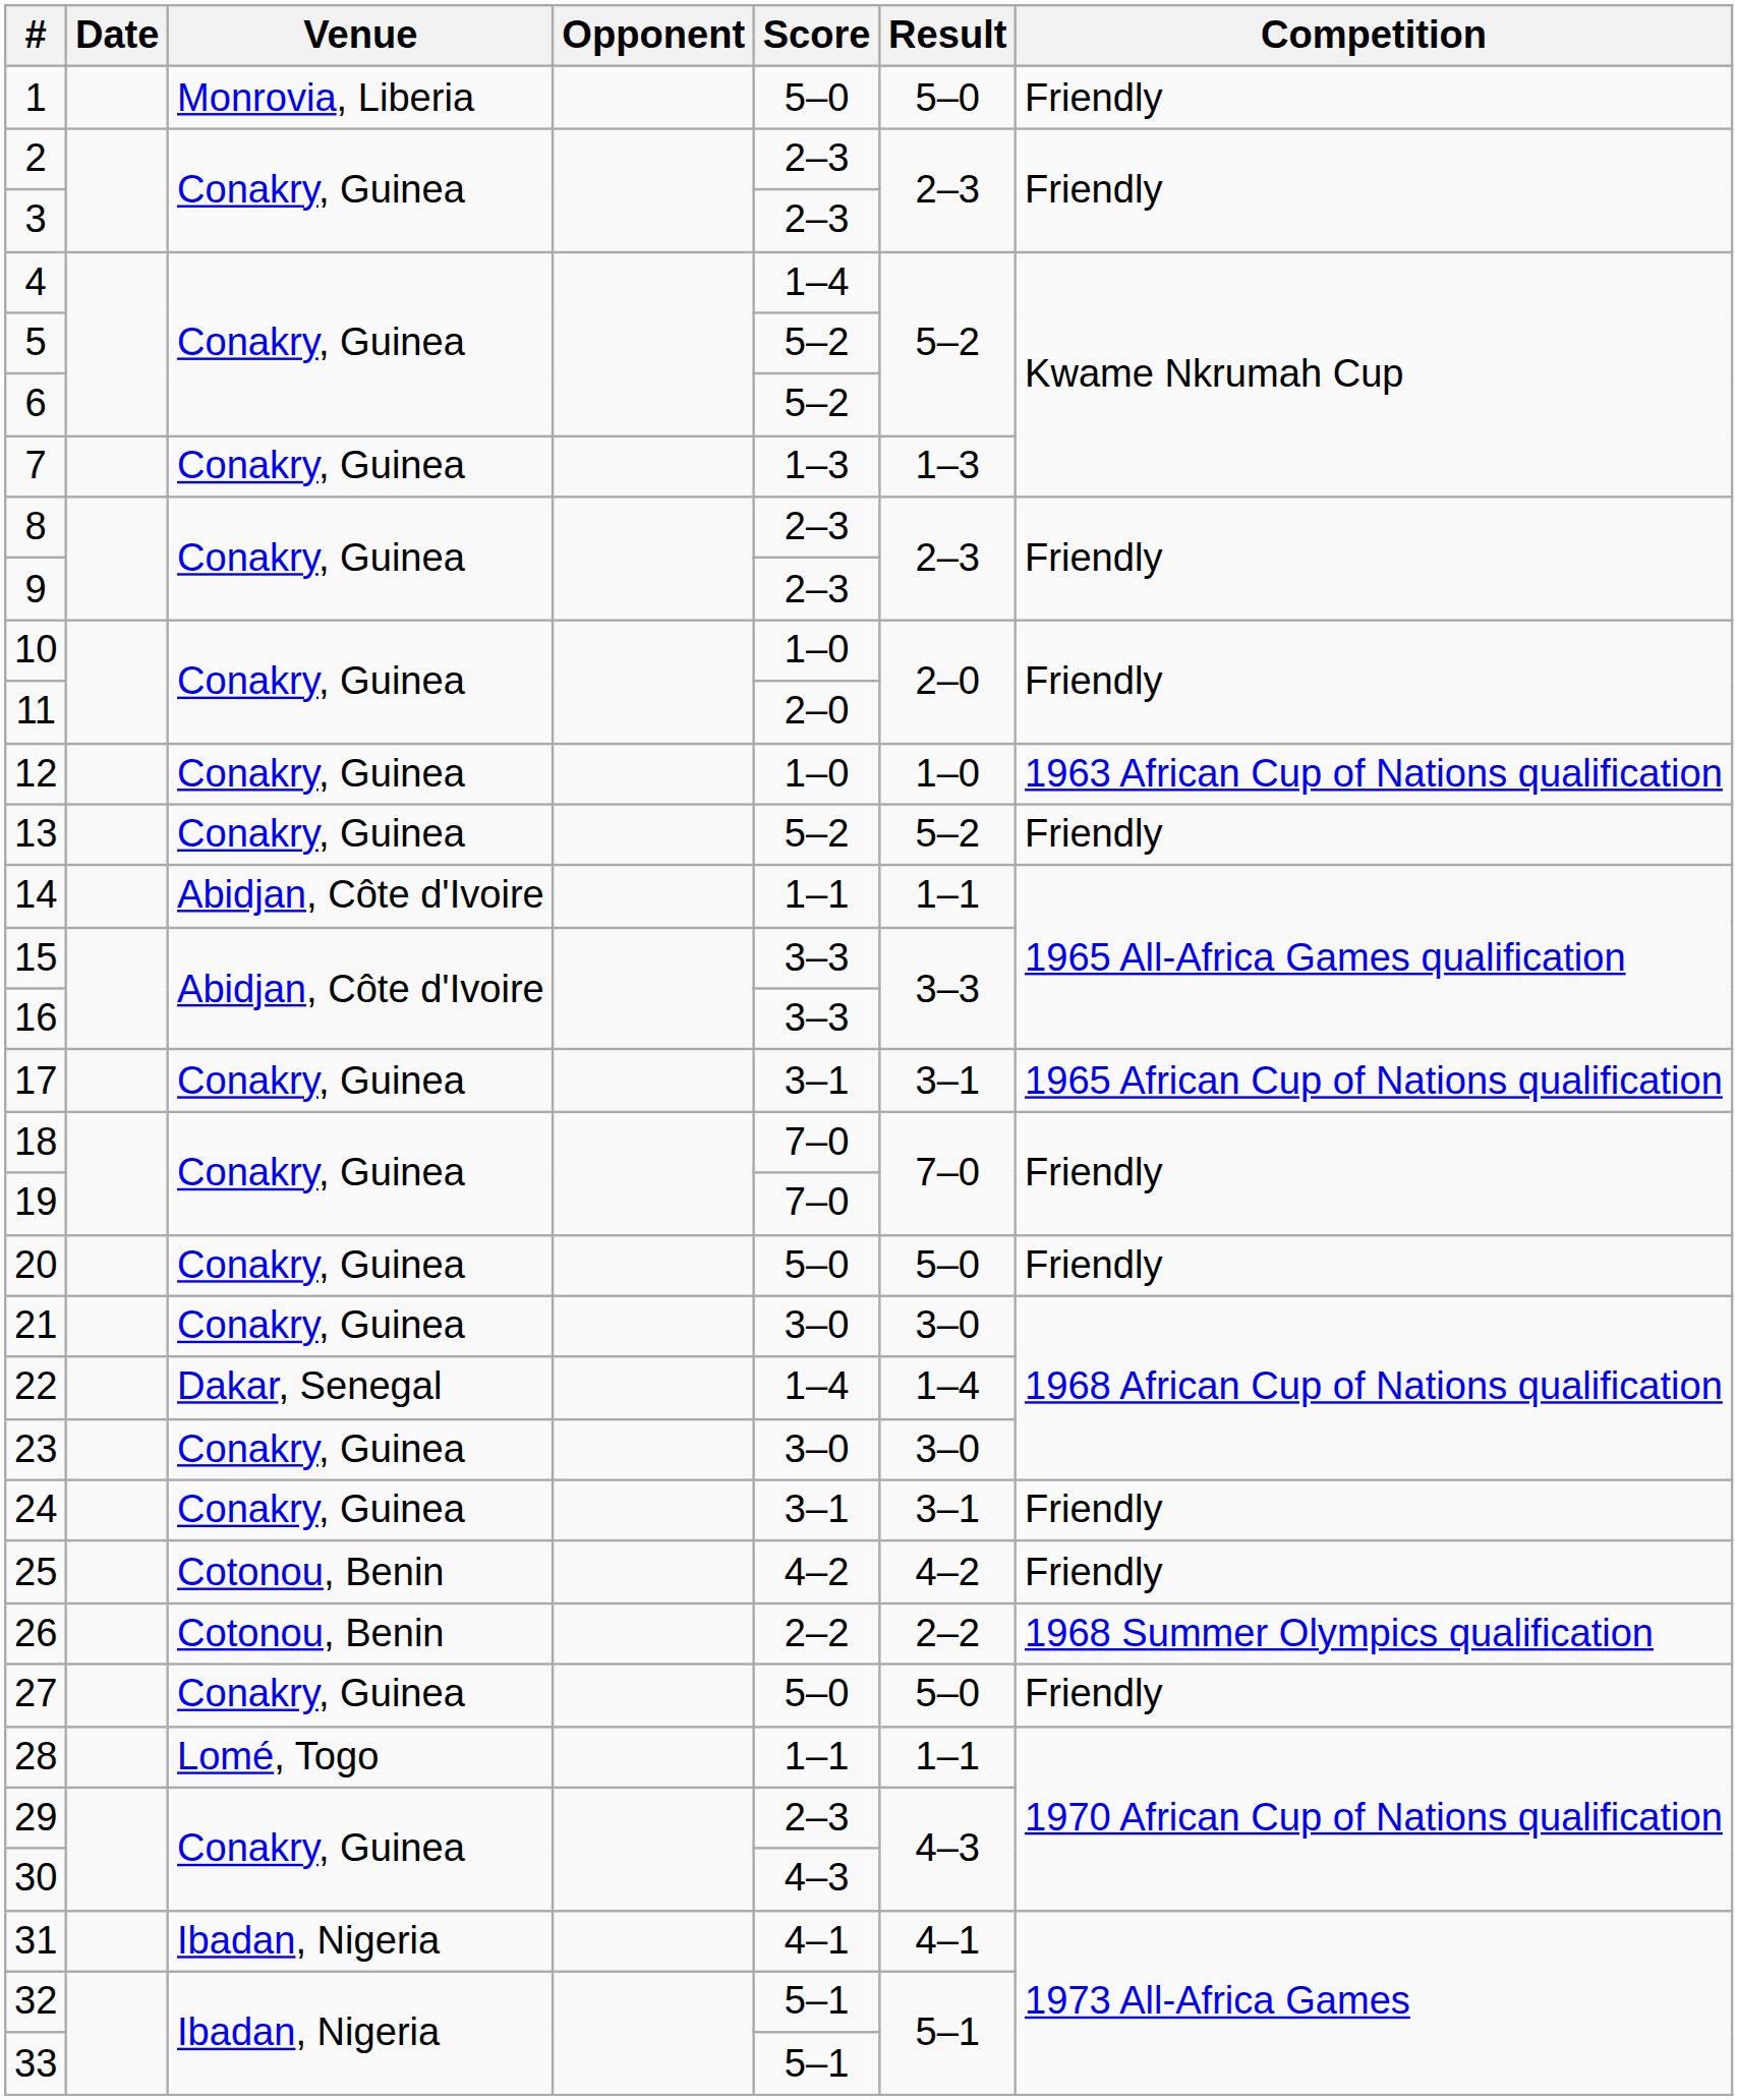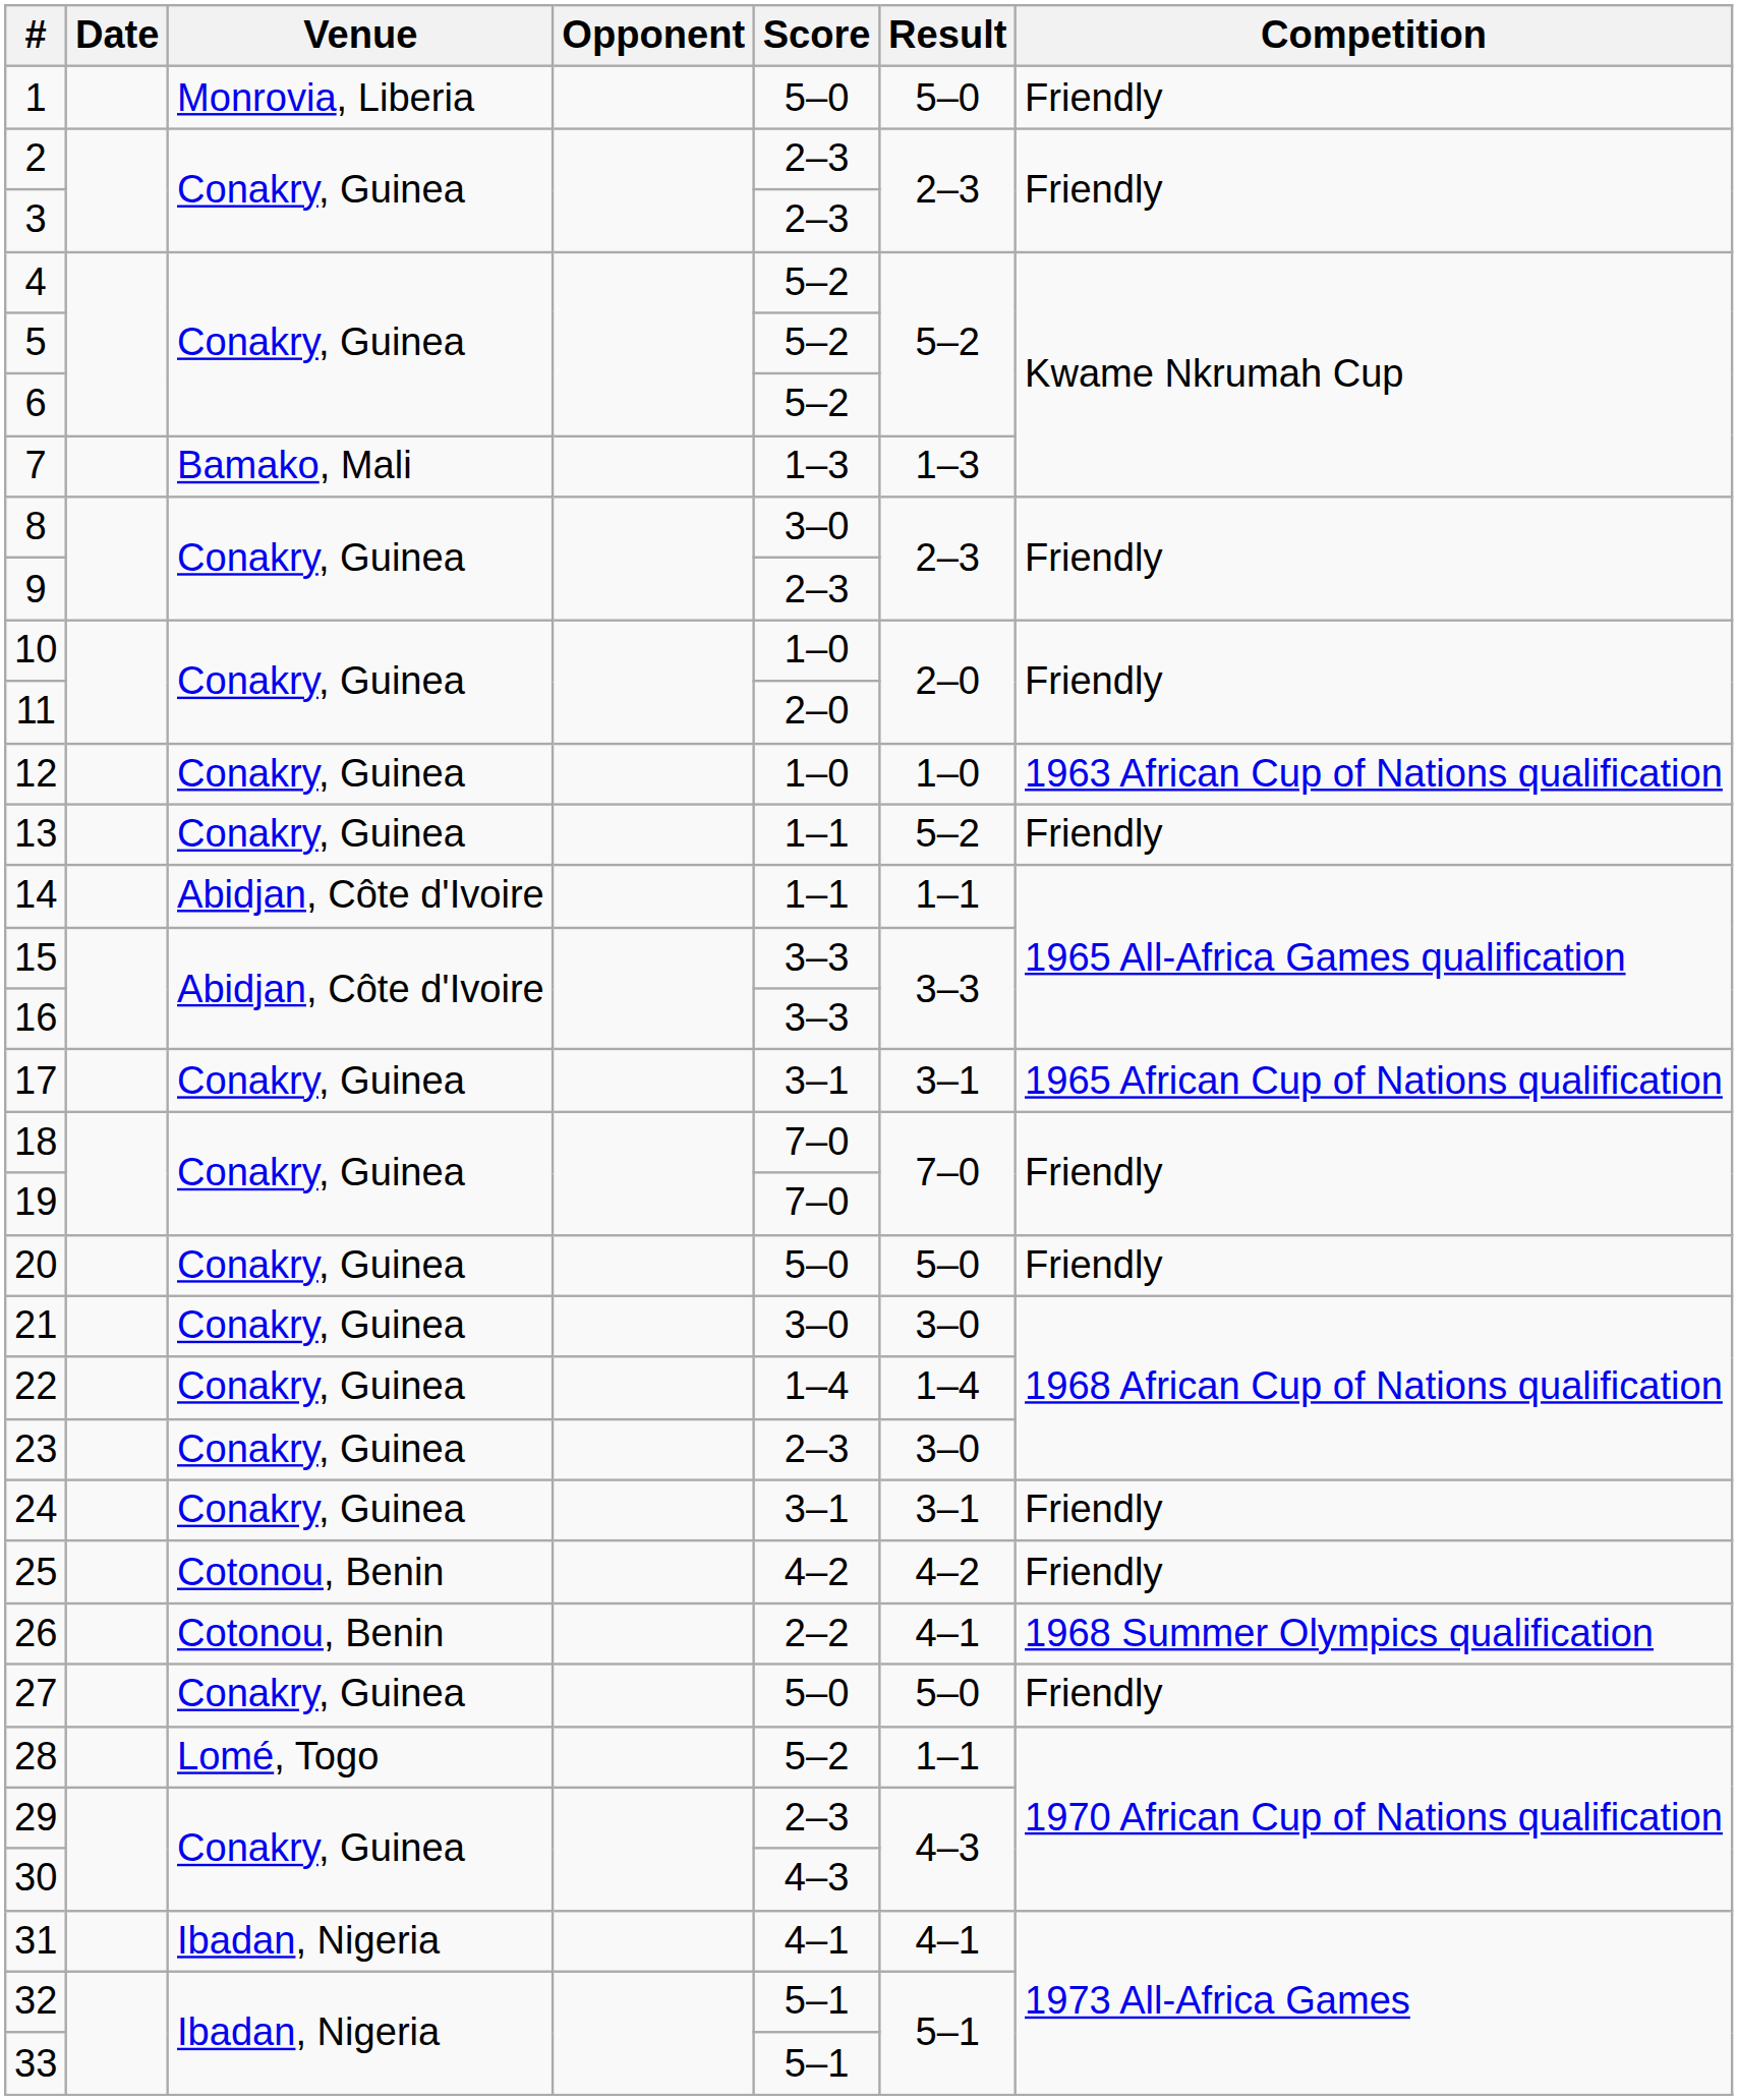 <table class="wikitable sortable">
 <tr>
 <th>#</th>
 <th>Date</th>
 <th>Venue</th>
 <th>Opponent</th>
 <th>Score</th>
 <th>Result</th>
 <th>Competition</th>
 </tr>
 <tr>
 <td align="center">1</td>
 <td></td>
 <td><a href='#'>Monrovia</a>, Liberia</td>
 <td></td>
 <td align="center">5–0</td>
 <td align="center">5–0</td>
 <td>Friendly</td>
 </tr>
 <tr>
 <td align="center">2</td>
 <td rowspan=2></td>
 <td rowspan=2><a href='#'>Conakry</a>, Guinea</td>
 <td rowspan=2></td>
 <td align="center">2–3</td>
 <td align="center" rowspan=2>2–3</td>
 <td rowspan=2>Friendly</td>
 </tr>
 <tr>
 <td align="center">3</td>
 <td align="center">2–3</td>
 </tr>
 <tr>
 <td align="center">4</td>
 <td rowspan=3></td>
 <td rowspan=3><a href='#'>Conakry</a>, Guinea</td>
 <td rowspan=3></td>
-<td align="center">1–4</td>
+<td align="center">5–2</td>
 <td align="center" rowspan=3>5–2</td>
 <td rowspan=4>Kwame Nkrumah Cup</td>
 </tr>
 <tr>
 <td align="center">5</td>
 <td align="center">5–2</td>
 </tr>
 <tr>
 <td align="center">6</td>
 <td align="center">5–2</td>
 </tr>
 <tr>
 <td align="center">7</td>
 <td></td>
-<td><a href='#'>Conakry</a>, Guinea</td>
+<td><a href='#'>Bamako</a>, Mali</td>
 <td></td>
 <td align="center">1–3</td>
 <td align="center">1–3</td>
 </tr>
 <tr>
 <td align="center">8</td>
 <td rowspan=2></td>
 <td rowspan=2><a href='#'>Conakry</a>, Guinea</td>
 <td rowspan=2></td>
-<td align="center">2–3</td>
+<td align="center">3–0</td>
 <td align="center" rowspan=2>2–3</td>
 <td rowspan=2>Friendly</td>
 </tr>
 <tr>
 <td align="center">9</td>
 <td align="center">2–3</td>
 </tr>
 <tr>
 <td align="center">10</td>
 <td rowspan=2></td>
 <td rowspan=2><a href='#'>Conakry</a>, Guinea</td>
 <td rowspan=2></td>
 <td align="center">1–0</td>
 <td align="center" rowspan=2>2–0</td>
 <td rowspan=2>Friendly</td>
 </tr>
 <tr>
 <td align="center">11</td>
 <td align="center">2–0</td>
 </tr>
 <tr>
 <td align="center">12</td>
 <td></td>
 <td><a href='#'>Conakry</a>, Guinea</td>
 <td></td>
 <td align="center">1–0</td>
 <td align="center">1–0</td>
 <td><a href='#'>1963 African Cup of Nations qualification</a></td>
 </tr>
 <tr>
 <td align="center">13</td>
 <td></td>
 <td><a href='#'>Conakry</a>, Guinea</td>
 <td></td>
-<td align="center">5–2</td>
+<td align="center">1–1</td>
 <td align="center">5–2</td>
 <td>Friendly</td>
 </tr>
 <tr>
 <td align="center">14</td>
 <td></td>
 <td><a href='#'>Abidjan</a>, Côte d'Ivoire</td>
 <td></td>
 <td align="center">1–1</td>
 <td align="center">1–1</td>
 <td rowspan=3><a href='#'>1965 All-Africa Games qualification</a></td>
 </tr>
 <tr>
 <td align="center">15</td>
 <td rowspan=2></td>
 <td rowspan=2><a href='#'>Abidjan</a>, Côte d'Ivoire</td>
 <td rowspan=2></td>
 <td align="center">3–3</td>
 <td align="center" rowspan=2>3–3</td>
 </tr>
 <tr>
 <td align="center">16</td>
 <td align="center">3–3</td>
 </tr>
 <tr>
 <td align="center">17</td>
 <td></td>
 <td><a href='#'>Conakry</a>, Guinea</td>
 <td></td>
 <td align="center">3–1</td>
 <td align="center">3–1</td>
 <td><a href='#'>1965 African Cup of Nations qualification</a></td>
 </tr>
 <tr>
 <td align="center">18</td>
 <td rowspan=2></td>
 <td rowspan=2><a href='#'>Conakry</a>, Guinea</td>
 <td rowspan=2></td>
 <td align="center">7–0</td>
 <td align="center" rowspan=2>7–0</td>
 <td rowspan=2>Friendly</td>
 </tr>
 <tr>
 <td align="center">19</td>
 <td align="center">7–0</td>
 </tr>
 <tr>
 <td align="center">20</td>
 <td></td>
 <td><a href='#'>Conakry</a>, Guinea</td>
 <td></td>
 <td align="center">5–0</td>
 <td align="center">5–0</td>
 <td>Friendly</td>
 </tr>
 <tr>
 <td align="center">21</td>
 <td></td>
 <td><a href='#'>Conakry</a>, Guinea</td>
 <td></td>
 <td align="center">3–0</td>
 <td align="center">3–0</td>
 <td rowspan=3><a href='#'>1968 African Cup of Nations qualification</a></td>
 </tr>
 <tr>
 <td align="center">22</td>
 <td></td>
-<td><a href='#'>Dakar</a>, Senegal</td>
+<td><a href='#'>Conakry</a>, Guinea</td>
 <td></td>
 <td align="center">1–4</td>
 <td align="center">1–4</td>
 </tr>
 <tr>
 <td align="center">23</td>
 <td></td>
 <td><a href='#'>Conakry</a>, Guinea</td>
 <td></td>
-<td align="center">3–0</td>
+<td align="center">2–3</td>
 <td align="center">3–0</td>
 </tr>
 <tr>
 <td align="center">24</td>
 <td></td>
 <td><a href='#'>Conakry</a>, Guinea</td>
 <td></td>
 <td align="center">3–1</td>
 <td align="center">3–1</td>
 <td>Friendly</td>
 </tr>
 <tr>
 <td align="center">25</td>
 <td></td>
 <td><a href='#'>Cotonou</a>, Benin</td>
 <td></td>
 <td align="center">4–2</td>
 <td align="center">4–2</td>
 <td>Friendly</td>
 </tr>
 <tr>
 <td align="center">26</td>
 <td></td>
 <td><a href='#'>Cotonou</a>, Benin</td>
 <td></td>
 <td align="center">2–2</td>
-<td align="center">2–2</td>
+<td align="center">4–1</td>
 <td><a href='#'>1968 Summer Olympics qualification</a></td>
 </tr>
 <tr>
 <td align="center">27</td>
 <td></td>
 <td><a href='#'>Conakry</a>, Guinea</td>
 <td></td>
 <td align="center">5–0</td>
 <td align="center">5–0</td>
 <td>Friendly</td>
 </tr>
 <tr>
 <td align="center">28</td>
 <td></td>
 <td><a href='#'>Lomé</a>, Togo</td>
 <td></td>
-<td align="center">1–1</td>
+<td align="center">5–2</td>
 <td align="center">1–1</td>
 <td rowspan=3><a href='#'>1970 African Cup of Nations qualification</a></td>
 </tr>
 <tr>
 <td align="center">29</td>
 <td rowspan=2></td>
 <td rowspan=2><a href='#'>Conakry</a>, Guinea</td>
 <td rowspan=2></td>
 <td align="center">2–3</td>
 <td align="center" rowspan=2>4–3</td>
 </tr>
 <tr>
 <td align="center">30</td>
 <td align="center">4–3</td>
 </tr>
 <tr>
 <td align="center">31</td>
 <td></td>
 <td><a href='#'>Ibadan</a>, Nigeria</td>
 <td></td>
 <td align="center">4–1</td>
 <td align="center">4–1</td>
 <td rowspan=3><a href='#'>1973 All-Africa Games</a></td>
 </tr>
 <tr>
 <td align="center">32</td>
 <td rowspan=2></td>
 <td rowspan=2><a href='#'>Ibadan</a>, Nigeria</td>
 <td rowspan=2></td>
 <td align="center">5–1</td>
 <td align="center" rowspan=2>5–1</td>
 </tr>
 <tr>
 <td align="center">33</td>
 <td align="center">5–1</td>
 </tr>
 <tr>
 </tr>
 </table>
